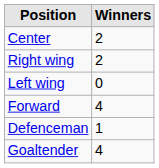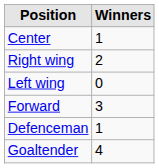 <table class="wikitable">
 <tr>
 <th style="background:#e5e5e5;">Position</th>
 <th style="background:#e5e5e5;">Winners</th>
 </tr>
 <tr>
 <td><a href='#'>Center</a></td>
-<td>2</td>
+<td>1</td>
 </tr>
 <tr>
 <td><a href='#'>Right wing</a></td>
 <td>2</td>
 </tr>
 <tr>
 <td><a href='#'>Left wing</a></td>
 <td>0</td>
 </tr>
 <tr>
 <td><a href='#'>Forward</a></td>
-<td>4</td>
+<td>3</td>
 </tr>
 <tr>
 <td><a href='#'>Defenceman</a></td>
 <td>1</td>
 </tr>
 <tr>
 <td><a href='#'>Goaltender</a></td>
 <td>4</td>
 </tr>
 </table>
